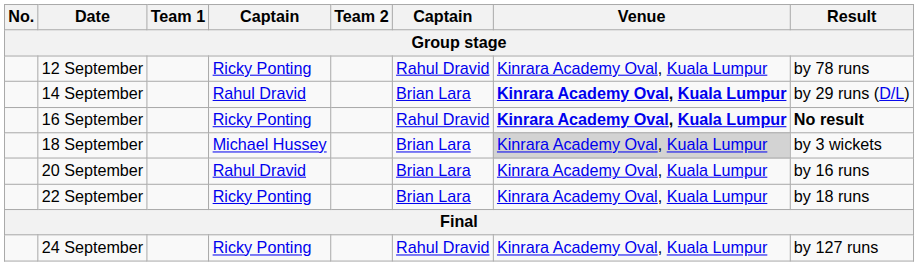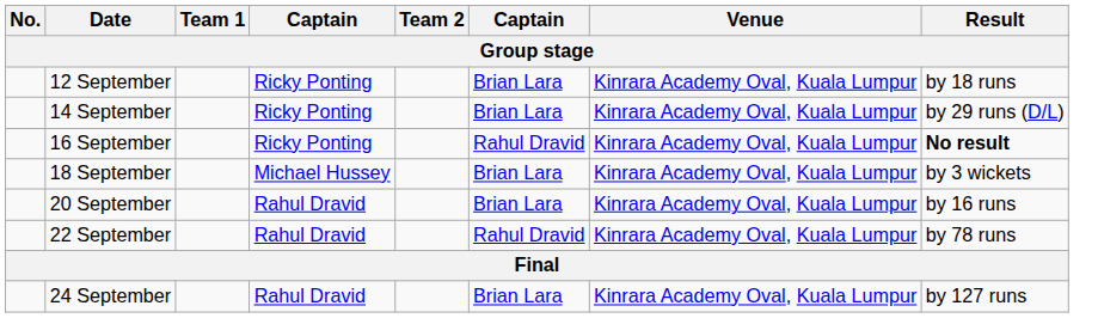 <table class="wikitable">
 <tr>
 <th>No.</th>
 <th>Date</th>
 <th>Team 1</th>
 <th>Captain</th>
 <th>Team 2</th>
 <th>Captain</th>
 <th>Venue</th>
 <th>Result</th>
 </tr>
 <tr>
 <th colspan="8">Group stage</th>
 </tr>
 <tr>
 <td></td>
 <td>12 September</td>
 <td></td>
 <td><a href='#'>Ricky Ponting</a></td>
 <td></td>
-<td><a href='#'>Rahul Dravid</a></td>
+<td><a href='#'>Brian Lara</a></td>
 <td><a href='#'>Kinrara Academy Oval</a>, <a href='#'>Kuala Lumpur</a></td>
-<td> by 78 runs</td>
+<td> by 18 runs</td>
 </tr>
 <tr>
 <td></td>
 <td>14 September</td>
 <td></td>
-<td><a href='#'>Rahul Dravid</a></td>
+<td><a href='#'>Ricky Ponting</a></td>
 <td></td>
 <td><a href='#'>Brian Lara</a></td>
-<td><strong><a href='#'>Kinrara Academy Oval</a>, <a href='#'>Kuala Lumpur</a></strong></td>
+<td><a href='#'>Kinrara Academy Oval</a>, <a href='#'>Kuala Lumpur</a></td>
 <td> by 29 runs (<a href='#'>D/L</a>)</td>
 </tr>
 <tr>
 <td></td>
 <td>16 September</td>
 <td></td>
 <td><a href='#'>Ricky Ponting</a></td>
 <td></td>
 <td><a href='#'>Rahul Dravid</a></td>
-<td><strong><a href='#'>Kinrara Academy Oval</a>, <a href='#'>Kuala Lumpur</a></strong></td>
+<td><a href='#'>Kinrara Academy Oval</a>, <a href='#'>Kuala Lumpur</a></td>
 <td><strong>No result</strong></td>
 </tr>
 <tr>
 <td></td>
 <td>18 September</td>
 <td></td>
 <td><a href='#'>Michael Hussey</a></td>
 <td></td>
 <td><a href='#'>Brian Lara</a></td>
-<td style="background: lightgrey;"><a href='#'>Kinrara Academy Oval</a>, <a href='#'>Kuala Lumpur</a></td>
+<td><a href='#'>Kinrara Academy Oval</a>, <a href='#'>Kuala Lumpur</a></td>
 <td> by 3 wickets</td>
 </tr>
 <tr>
 <td></td>
 <td>20 September</td>
 <td></td>
 <td><a href='#'>Rahul Dravid</a></td>
 <td></td>
 <td><a href='#'>Brian Lara</a></td>
 <td><a href='#'>Kinrara Academy Oval</a>, <a href='#'>Kuala Lumpur</a></td>
 <td> by 16 runs</td>
 </tr>
 <tr>
 <td></td>
 <td>22 September</td>
 <td></td>
-<td><a href='#'>Ricky Ponting</a></td>
+<td><a href='#'>Rahul Dravid</a></td>
 <td></td>
-<td><a href='#'>Brian Lara</a></td>
+<td><a href='#'>Rahul Dravid</a></td>
 <td><a href='#'>Kinrara Academy Oval</a>, <a href='#'>Kuala Lumpur</a></td>
-<td> by 18 runs</td>
+<td> by 78 runs</td>
 </tr>
 <tr>
 <th colspan="8">Final</th>
 </tr>
 <tr>
 <td></td>
 <td>24 September</td>
 <td></td>
-<td><a href='#'>Ricky Ponting</a></td>
+<td><a href='#'>Rahul Dravid</a></td>
 <td></td>
-<td><a href='#'>Rahul Dravid</a></td>
+<td><a href='#'>Brian Lara</a></td>
 <td><a href='#'>Kinrara Academy Oval</a>, <a href='#'>Kuala Lumpur</a></td>
 <td> by 127 runs</td>
 </tr>
 </table>
